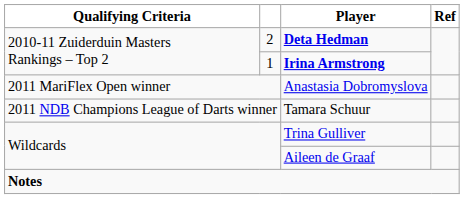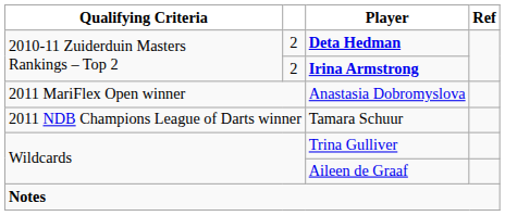 <table class="wikitable sortable collapsible collapsed" style="font-size:85%;">
 <tr>
 <th style="background:#ffffff; color:#000000;">Qualifying Criteria</th>
 <th style="background:#ffffff; color:#000000;"></th>
 <th style="background:#ffffff; color:#000000;">Player</th>
 <th style="background:#ffffff; color:#000000;">Ref</th>
 </tr>
 <tr>
 <td rowspan=2>2010-11 Zuiderduin Masters<br>Rankings – Top 2</td>
 <td style="text-align: center;">2</td>
 <td> <strong><a href='#'>Deta Hedman</a></strong></td>
 <td rowspan=2></td>
 </tr>
 <tr>
-<td style="text-align: center;">1</td>
+<td style="text-align: center;">2</td>
 <td> <strong><a href='#'>Irina Armstrong</a></strong></td>
 </tr>
 <tr>
 <td colspan=2>2011 MariFlex Open winner</td>
 <td> <a href='#'>Anastasia Dobromyslova</a></td>
 <td></td>
 </tr>
 <tr>
 <td colspan=2>2011 <a href='#'>NDB</a> Champions League of Darts winner</td>
 <td> Tamara Schuur</td>
 <td></td>
 </tr>
 <tr>
 <td rowspan=2 colspan=2>Wildcards</td>
 <td> <a href='#'>Trina Gulliver</a></td>
 <td></td>
 </tr>
 <tr>
 <td> <a href='#'>Aileen de Graaf</a></td>
 <td></td>
 </tr>
 <tr>
 <td colspan=4><strong>Notes</strong></td>
 </tr>
 </table>
